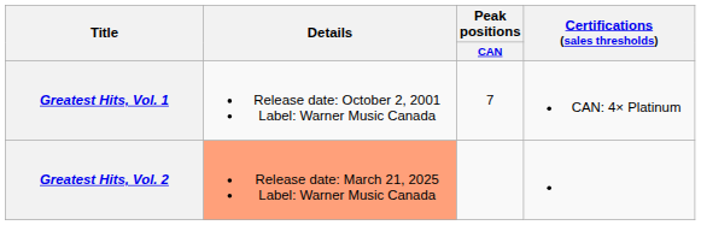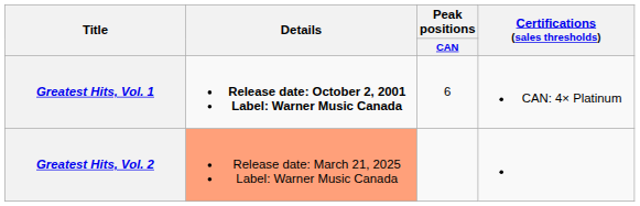 <table class="wikitable plainrowheaders" style="text-align:center;">
 <tr>
 <th rowspan="2" style="width:14em;">Title</th>
 <th rowspan="2" style="width:18em;">Details</th>
 <th colspan="1">Peak positions</th>
 <th rowspan="2" style="width:12em;"><a href='#'>Certifications</a><br><small>(<a href='#'>sales thresholds</a>)</small></th>
 </tr>
 <tr style="font-size:smaller;">
 <th width="65"><a href='#'>CAN</a></th>
 </tr>
 <tr>
 <th scope="row"><em><a href='#'>Greatest Hits, Vol. 1</a></em></th>
-<td><br><ul><li>Release date: October 2, 2001</li><li>Label: Warner Music Canada</li></ul></td>
-<td>7</td>
+<td><strong><br><ul><li>Release date: October 2, 2001</li><li>Label: Warner Music Canada</li></ul></strong></td>
+<td>6</td>
 <td><br><ul><li>CAN: 4× Platinum</li></ul></td>
 </tr>
 <tr>
 <th scope="row"><em><a href='#'>Greatest Hits, Vol. 2</a></em></th>
 <td style="background: lightsalmon;"><br><ul><li>Release date: March 21, 2025</li><li>Label: Warner Music Canada</li></ul></td>
 <td></td>
 <td><br><ul><li></li></ul></td>
 </tr>
 </table>
